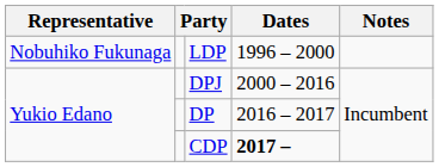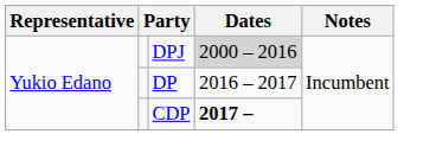 <table class="wikitable mw-collapsible">
 <tr valign=bottom>
 <th>Representative</th>
 <th colspan="2">Party</th>
 <th>Dates</th>
 <th>Notes</th>
 </tr>
 <tr>
-<td><a href='#'>Nobuhiko Fukunaga</a></td>
-<td bgcolor=></td>
-<td><a href='#'>LDP</a></td>
-<td>1996 – 2000</td>
-<td></td>
-</tr>
-<tr>
 <td rowspan=3><a href='#'>Yukio Edano</a></td>
 <td bgcolor=></td>
 <td><a href='#'>DPJ</a></td>
-<td>2000 – 2016</td>
+<td style="background: lightgrey;">2000 – 2016</td>
 <td rowspan=3>Incumbent</td>
 </tr>
 <tr>
 <td bgcolor=></td>
 <td><a href='#'>DP</a></td>
 <td>2016 – 2017</td>
 </tr>
 <tr>
 <td bgcolor=></td>
 <td><a href='#'>CDP</a></td>
 <td><strong>2017 –</strong></td>
 </tr>
 </table>
